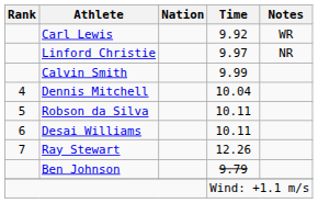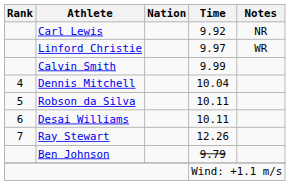 <table class="wikitable sortable" style="text-align:center">
 <tr>
 <th>Rank</th>
 <th>Athlete</th>
 <th>Nation</th>
 <th>Time</th>
 <th>Notes</th>
 </tr>
 <tr>
 <td></td>
 <td align=left><a href='#'>Carl Lewis</a></td>
 <td align=left></td>
 <td>9.92</td>
-<td>WR</td>
+<td>NR</td>
 </tr>
 <tr>
 <td></td>
 <td align=left><a href='#'>Linford Christie</a></td>
 <td align=left></td>
 <td>9.97</td>
-<td>NR</td>
+<td>WR</td>
 </tr>
 <tr>
 <td></td>
 <td align=left><a href='#'>Calvin Smith</a></td>
 <td align=left></td>
 <td>9.99</td>
 <td></td>
 </tr>
 <tr>
 <td>4</td>
 <td align=left><a href='#'>Dennis Mitchell</a></td>
 <td align=left></td>
 <td>10.04</td>
 <td></td>
 </tr>
 <tr>
 <td>5</td>
 <td align=left><a href='#'>Robson da Silva</a></td>
 <td align=left></td>
 <td>10.11</td>
 <td></td>
 </tr>
 <tr>
 <td>6</td>
 <td align=left><a href='#'>Desai Williams</a></td>
 <td align=left></td>
 <td>10.11</td>
 <td></td>
 </tr>
 <tr>
 <td>7</td>
 <td align=left><a href='#'>Ray Stewart</a></td>
 <td align=left></td>
 <td>12.26</td>
 <td></td>
 </tr>
 <tr>
 <td></td>
 <td align=left><a href='#'>Ben Johnson</a></td>
 <td align=left></td>
 <td><s>9.79</s></td>
 <td></td>
 </tr>
 <tr>
 </tr>
 <tr class="sortbottom">
 <td colspan=3></td>
 <td colspan="3" style="text-align:left;">Wind: +1.1 m/s</td>
 </tr>
 </table>
